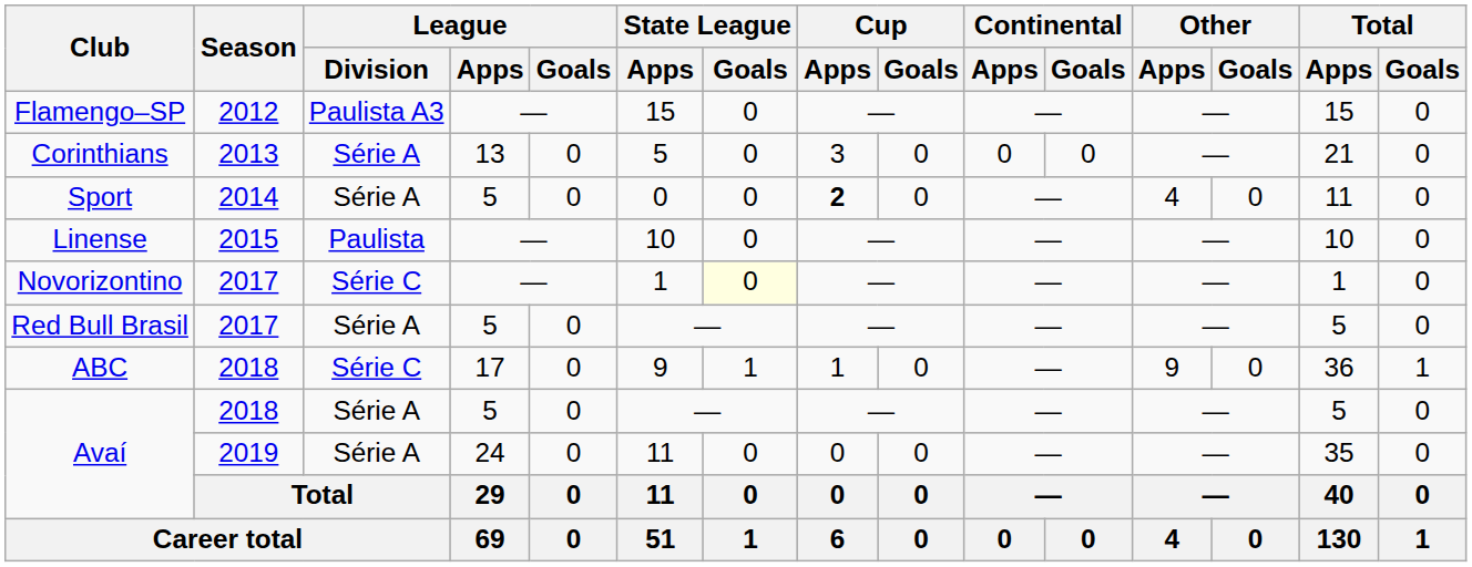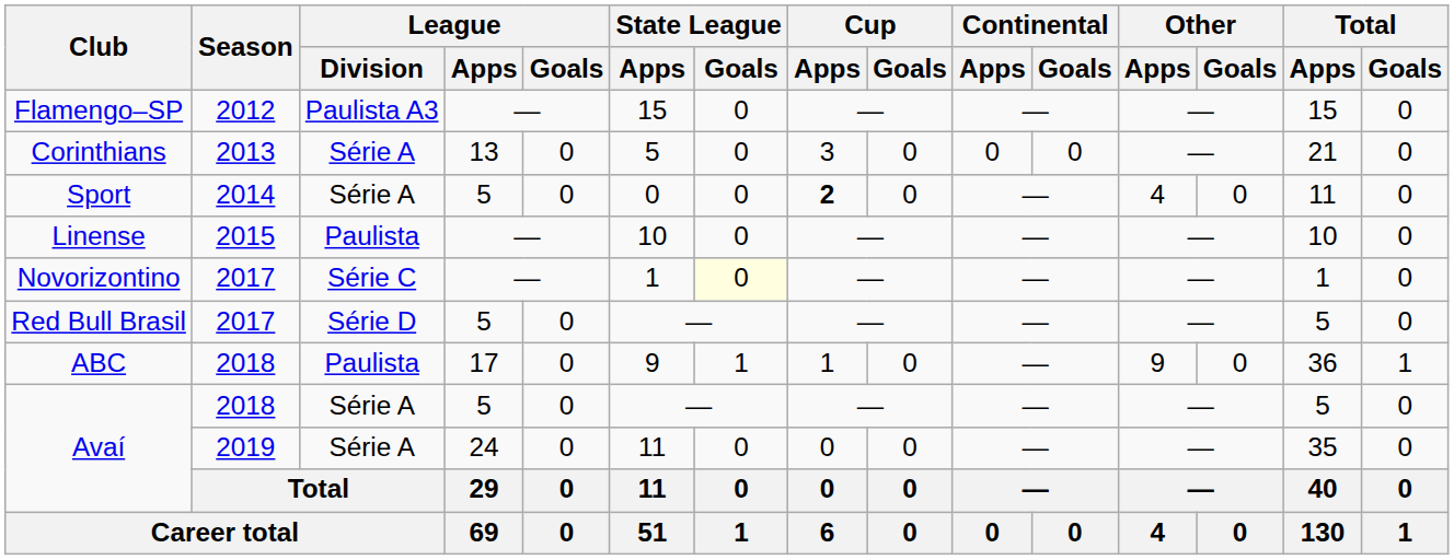 <table class="wikitable" style="text-align: center;">
 <tr>
 <th rowspan="2">Club</th>
 <th rowspan="2">Season</th>
 <th colspan="3">League</th>
 <th colspan="2">State League</th>
 <th colspan="2">Cup</th>
 <th colspan="2">Continental</th>
 <th colspan="2">Other</th>
 <th colspan="2">Total</th>
 </tr>
 <tr>
 <th>Division</th>
 <th>Apps</th>
 <th>Goals</th>
 <th>Apps</th>
 <th>Goals</th>
 <th>Apps</th>
 <th>Goals</th>
 <th>Apps</th>
 <th>Goals</th>
 <th>Apps</th>
 <th>Goals</th>
 <th>Apps</th>
 <th>Goals</th>
 </tr>
 <tr>
 <td valign="center"><a href='#'>Flamengo–SP</a></td>
 <td><a href='#'>2012</a></td>
 <td><a href='#'>Paulista A3</a></td>
 <td colspan="2">—</td>
 <td>15</td>
 <td>0</td>
 <td colspan="2">—</td>
 <td colspan="2">—</td>
 <td colspan="2">—</td>
 <td>15</td>
 <td>0</td>
 </tr>
 <tr>
 <td valign="center"><a href='#'>Corinthians</a></td>
 <td><a href='#'>2013</a></td>
 <td><a href='#'>Série A</a></td>
 <td>13</td>
 <td>0</td>
 <td>5</td>
 <td>0</td>
 <td>3</td>
 <td>0</td>
 <td>0</td>
 <td>0</td>
 <td colspan="2">—</td>
 <td>21</td>
 <td>0</td>
 </tr>
 <tr>
 <td valign="center"><a href='#'>Sport</a></td>
 <td><a href='#'>2014</a></td>
 <td>Série A</td>
 <td>5</td>
 <td>0</td>
 <td>0</td>
 <td>0</td>
 <td><strong>2</strong></td>
 <td>0</td>
 <td colspan="2">—</td>
 <td>4</td>
 <td>0</td>
 <td>11</td>
 <td>0</td>
 </tr>
 <tr>
 <td valign="center"><a href='#'>Linense</a></td>
 <td><a href='#'>2015</a></td>
 <td><a href='#'>Paulista</a></td>
 <td colspan="2">—</td>
 <td>10</td>
 <td>0</td>
 <td colspan="2">—</td>
 <td colspan="2">—</td>
 <td colspan="2">—</td>
 <td>10</td>
 <td>0</td>
 </tr>
 <tr>
 <td valign="center"><a href='#'>Novorizontino</a></td>
 <td><a href='#'>2017</a></td>
 <td><a href='#'>Série C</a></td>
 <td colspan="2">—</td>
 <td>1</td>
 <td style="background: lightyellow;">0</td>
 <td colspan="2">—</td>
 <td colspan="2">—</td>
 <td colspan="2">—</td>
 <td>1</td>
 <td>0</td>
 </tr>
 <tr>
 <td valign="center"><a href='#'>Red Bull Brasil</a></td>
 <td><a href='#'>2017</a></td>
-<td>Série A</td>
+<td><a href='#'>Série D</a></td>
 <td>5</td>
 <td>0</td>
 <td colspan="2">—</td>
 <td colspan="2">—</td>
 <td colspan="2">—</td>
 <td colspan="2">—</td>
 <td>5</td>
 <td>0</td>
 </tr>
 <tr>
 <td valign="center"><a href='#'>ABC</a></td>
 <td><a href='#'>2018</a></td>
-<td><a href='#'>Série C</a></td>
+<td><a href='#'>Paulista</a></td>
 <td>17</td>
 <td>0</td>
 <td>9</td>
 <td>1</td>
 <td>1</td>
 <td>0</td>
 <td colspan="2">—</td>
 <td>9</td>
 <td>0</td>
 <td>36</td>
 <td>1</td>
 </tr>
 <tr>
 <td rowspan="3" valign="center"><a href='#'>Avaí</a></td>
 <td><a href='#'>2018</a></td>
 <td>Série A</td>
 <td>5</td>
 <td>0</td>
 <td colspan="2">—</td>
 <td colspan="2">—</td>
 <td colspan="2">—</td>
 <td colspan="2">—</td>
 <td>5</td>
 <td>0</td>
 </tr>
 <tr>
 <td><a href='#'>2019</a></td>
 <td>Série A</td>
 <td>24</td>
 <td>0</td>
 <td>11</td>
 <td>0</td>
 <td>0</td>
 <td>0</td>
 <td colspan="2">—</td>
 <td colspan="2">—</td>
 <td>35</td>
 <td>0</td>
 </tr>
 <tr>
 <th colspan="2">Total</th>
 <th>29</th>
 <th>0</th>
 <th>11</th>
 <th>0</th>
 <th>0</th>
 <th>0</th>
 <th colspan="2">—</th>
 <th colspan="2">—</th>
 <th>40</th>
 <th>0</th>
 </tr>
 <tr>
 <th colspan="3"><strong>Career total</strong></th>
 <th>69</th>
 <th>0</th>
 <th>51</th>
 <th>1</th>
 <th>6</th>
 <th>0</th>
 <th>0</th>
 <th>0</th>
 <th>4</th>
 <th>0</th>
 <th>130</th>
 <th>1</th>
 </tr>
 </table>
